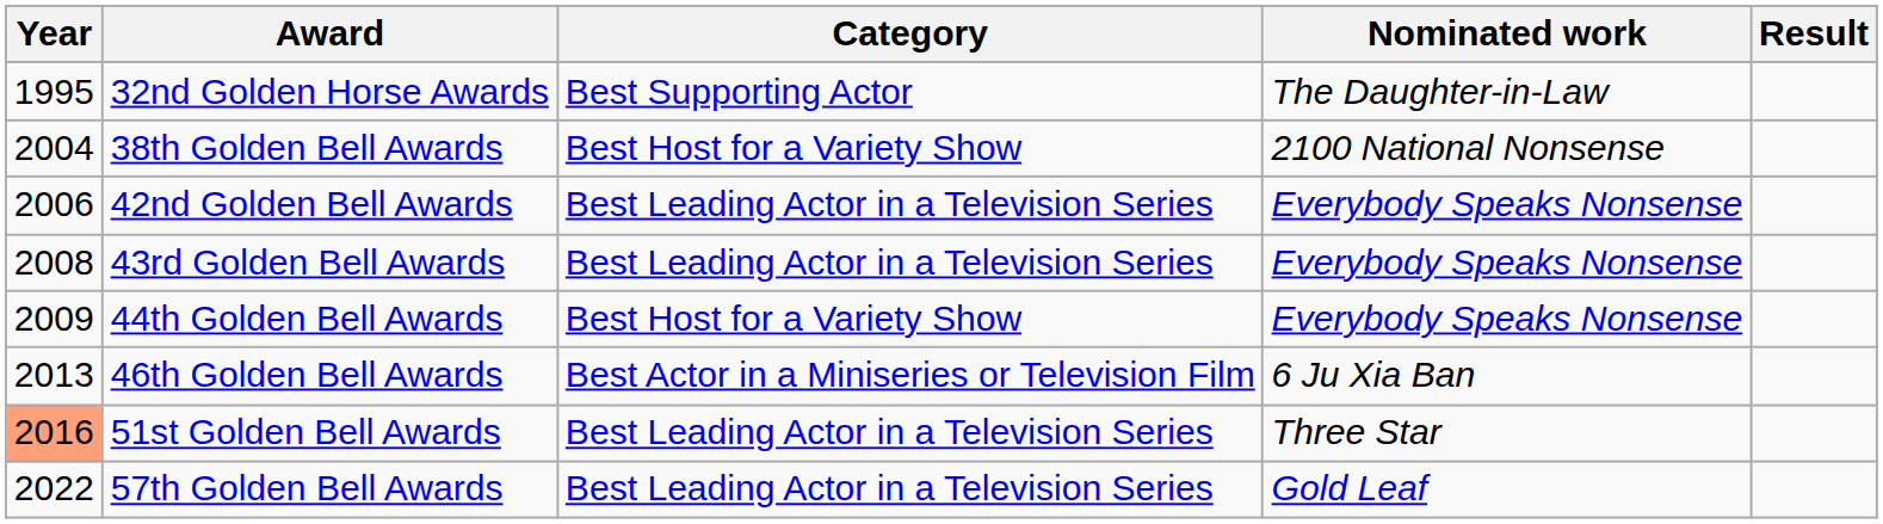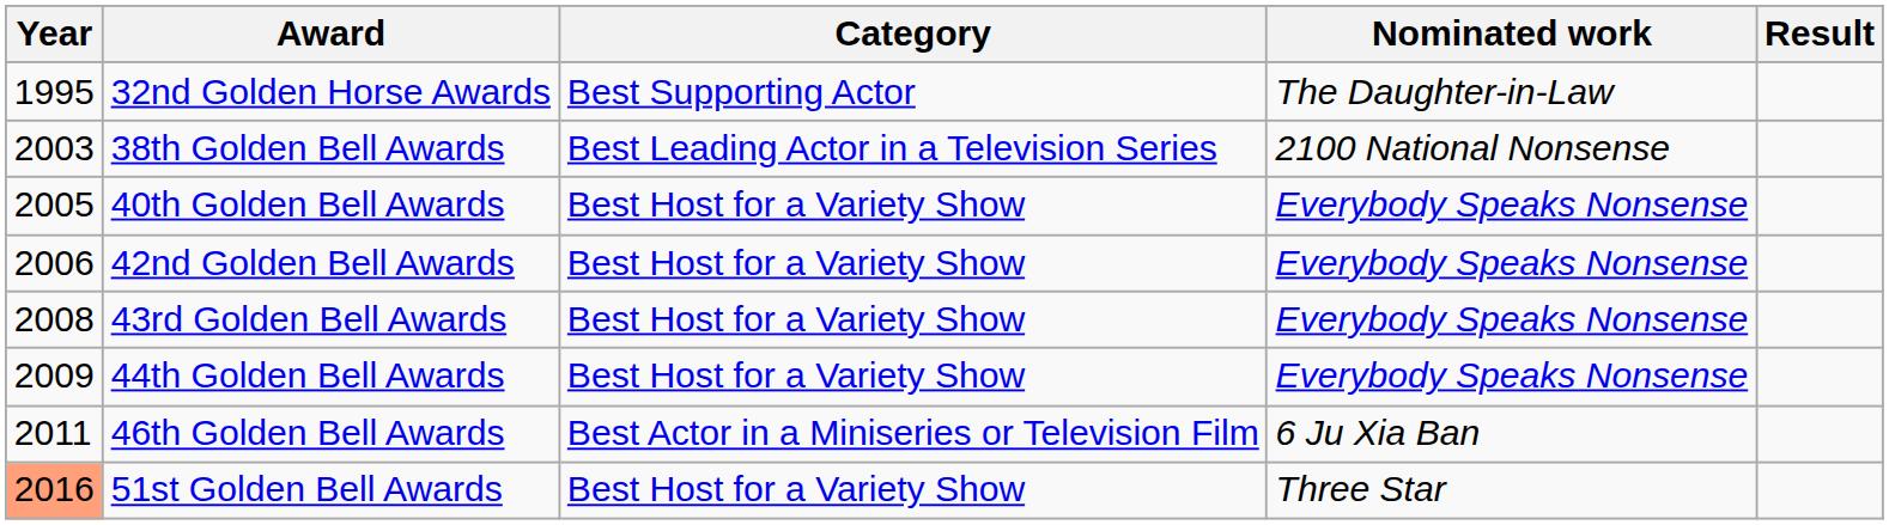 <table class="wikitable sortable">
 <tr>
 <th>Year</th>
 <th>Award</th>
 <th>Category</th>
 <th>Nominated work</th>
 <th>Result</th>
 </tr>
 <tr>
 <td>1995</td>
 <td><a href='#'>32nd Golden Horse Awards</a></td>
 <td><a href='#'>Best Supporting Actor</a></td>
 <td><em>The Daughter-in-Law</em></td>
 <td></td>
 </tr>
 <tr>
-<td>2004</td>
+<td>2003</td>
 <td><a href='#'>38th Golden Bell Awards</a></td>
+<td><a href='#'>Best Leading Actor in a Television Series</a></td>
+<td><em>2100 National Nonsense</em></td>
+<td></td>
+</tr>
+<tr>
+<td>2005</td>
+<td><a href='#'>40th Golden Bell Awards</a></td>
 <td><a href='#'>Best Host for a Variety Show</a></td>
-<td><em>2100 National Nonsense</em></td>
+<td><em><a href='#'>Everybody Speaks Nonsense</a></em></td>
 <td></td>
 </tr>
 <tr>
 <td>2006</td>
 <td><a href='#'>42nd Golden Bell Awards</a></td>
-<td><a href='#'>Best Leading Actor in a Television Series</a></td>
+<td><a href='#'>Best Host for a Variety Show</a></td>
 <td><em><a href='#'>Everybody Speaks Nonsense</a></em></td>
 <td></td>
 </tr>
 <tr>
 <td>2008</td>
 <td><a href='#'>43rd Golden Bell Awards</a></td>
-<td><a href='#'>Best Leading Actor in a Television Series</a></td>
+<td><a href='#'>Best Host for a Variety Show</a></td>
 <td><em><a href='#'>Everybody Speaks Nonsense</a></em></td>
 <td></td>
 </tr>
 <tr>
 <td>2009</td>
 <td><a href='#'>44th Golden Bell Awards</a></td>
 <td><a href='#'>Best Host for a Variety Show</a></td>
 <td><em><a href='#'>Everybody Speaks Nonsense</a></em></td>
 <td></td>
 </tr>
 <tr>
-<td>2013</td>
+<td>2011</td>
 <td><a href='#'>46th Golden Bell Awards</a></td>
 <td><a href='#'>Best Actor in a Miniseries or Television Film</a></td>
 <td><em>6 Ju Xia Ban</em></td>
 <td></td>
 </tr>
 <tr>
 <td style="background: lightsalmon;">2016</td>
 <td><a href='#'>51st Golden Bell Awards</a></td>
-<td><a href='#'>Best Leading Actor in a Television Series</a></td>
+<td><a href='#'>Best Host for a Variety Show</a></td>
 <td><em>Three Star</em></td>
 <td></td>
 </tr>
-<tr>
-<td>2022</td>
-<td><a href='#'>57th Golden Bell Awards</a></td>
-<td><a href='#'>Best Leading Actor in a Television Series</a></td>
-<td><em><a href='#'>Gold Leaf</a></em></td>
-<td></td>
-</tr>
 </table>
